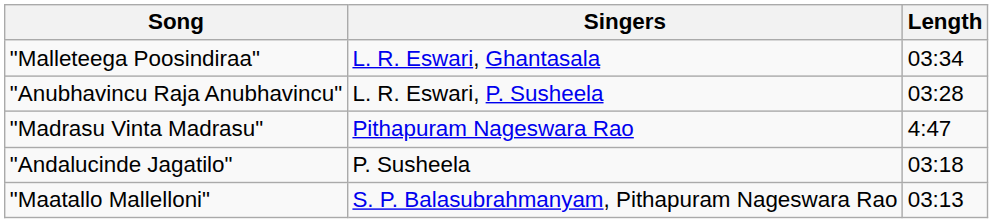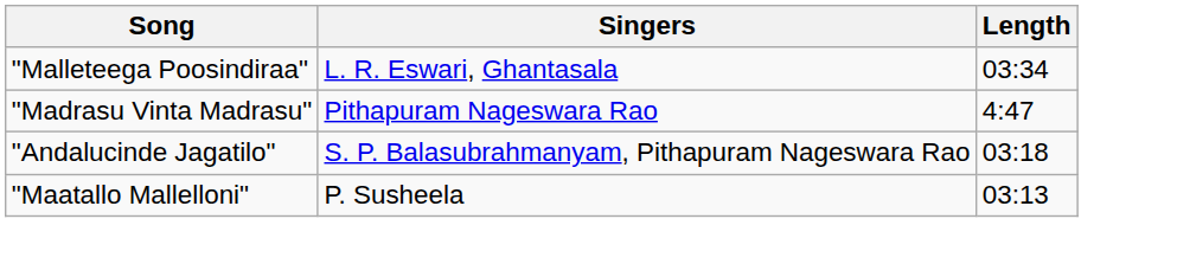 <table class="wikitable">
 <tr>
 <th>Song</th>
 <th>Singers</th>
 <th>Length</th>
 </tr>
 <tr>
 <td>"Malleteega Poosindiraa"</td>
 <td><a href='#'>L. R. Eswari</a>, <a href='#'>Ghantasala</a></td>
 <td>03:34</td>
 </tr>
 <tr>
-<td>"Anubhavincu Raja Anubhavincu"</td>
-<td>L. R. Eswari, <a href='#'>P. Susheela</a></td>
-<td>03:28</td>
-</tr>
-<tr>
 <td>"Madrasu Vinta Madrasu"</td>
 <td><a href='#'>Pithapuram Nageswara Rao</a></td>
 <td>4:47</td>
 </tr>
 <tr>
 <td>"Andalucinde Jagatilo"</td>
-<td>P. Susheela</td>
+<td><a href='#'>S. P. Balasubrahmanyam</a>, Pithapuram Nageswara Rao</td>
 <td>03:18</td>
 </tr>
 <tr>
 <td>"Maatallo Mallelloni"</td>
-<td><a href='#'>S. P. Balasubrahmanyam</a>, Pithapuram Nageswara Rao</td>
+<td>P. Susheela</td>
 <td>03:13</td>
 </tr>
 </table>
